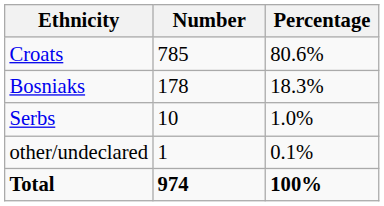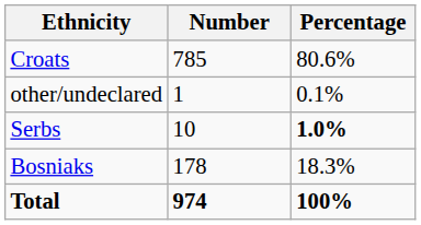 <table class="wikitable">
 <tr>
 <th width="100px">Ethnicity</th>
 <th width="80px">Number</th>
 <th width="80px">Percentage</th>
 </tr>
 <tr>
 <td><a href='#'>Croats</a></td>
 <td>785</td>
 <td>80.6%</td>
 </tr>
 <tr>
-<td><a href='#'>Bosniaks</a></td>
-<td>178</td>
-<td>18.3%</td>
+<td>other/undeclared</td>
+<td>1</td>
+<td>0.1%</td>
 </tr>
 <tr>
 <td><a href='#'>Serbs</a></td>
 <td>10</td>
-<td>1.0%</td>
+<td><strong>1.0%</strong></td>
 </tr>
 <tr>
-<td>other/undeclared</td>
-<td>1</td>
-<td>0.1%</td>
+<td><a href='#'>Bosniaks</a></td>
+<td>178</td>
+<td>18.3%</td>
 </tr>
 <tr>
 <td><strong>Total</strong></td>
 <td><strong>974</strong></td>
 <td><strong>100%</strong></td>
 </tr>
 </table>
